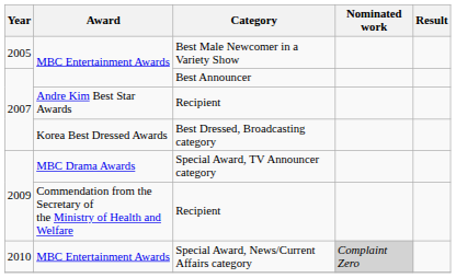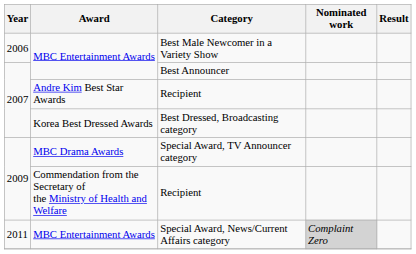 <table class="wikitable">
 <tr>
 <th>Year</th>
 <th>Award</th>
 <th>Category</th>
 <th>Nominated work</th>
 <th>Result</th>
 </tr>
 <tr>
-<td>2005</td>
+<td>2006</td>
 <td rowspan="2"><a href='#'>MBC Entertainment Awards</a></td>
 <td>Best Male Newcomer in a Variety Show</td>
 <td></td>
 <td></td>
 </tr>
 <tr>
 <td rowspan=3>2007</td>
 <td>Best Announcer</td>
 <td></td>
 <td></td>
 </tr>
 <tr>
 <td><a href='#'>Andre Kim</a> Best Star Awards</td>
 <td>Recipient</td>
 <td></td>
 <td></td>
 </tr>
 <tr>
 <td>Korea Best Dressed Awards</td>
 <td>Best Dressed, Broadcasting category</td>
 <td></td>
 <td></td>
 </tr>
 <tr>
 <td rowspan=2>2009</td>
 <td><a href='#'>MBC Drama Awards</a></td>
 <td>Special Award, TV Announcer category</td>
 <td></td>
 <td></td>
 </tr>
 <tr>
 <td>Commendation from the Secretary of <br> the <a href='#'>Ministry of Health and Welfare</a></td>
 <td>Recipient</td>
 <td></td>
 <td></td>
 </tr>
 <tr>
-<td>2010</td>
+<td>2011</td>
 <td><a href='#'>MBC Entertainment Awards</a></td>
 <td>Special Award, News/Current Affairs category</td>
 <td style="background: lightgrey;"><em>Complaint Zero</em></td>
 <td></td>
 </tr>
 <tr>
 </tr>
 </table>
